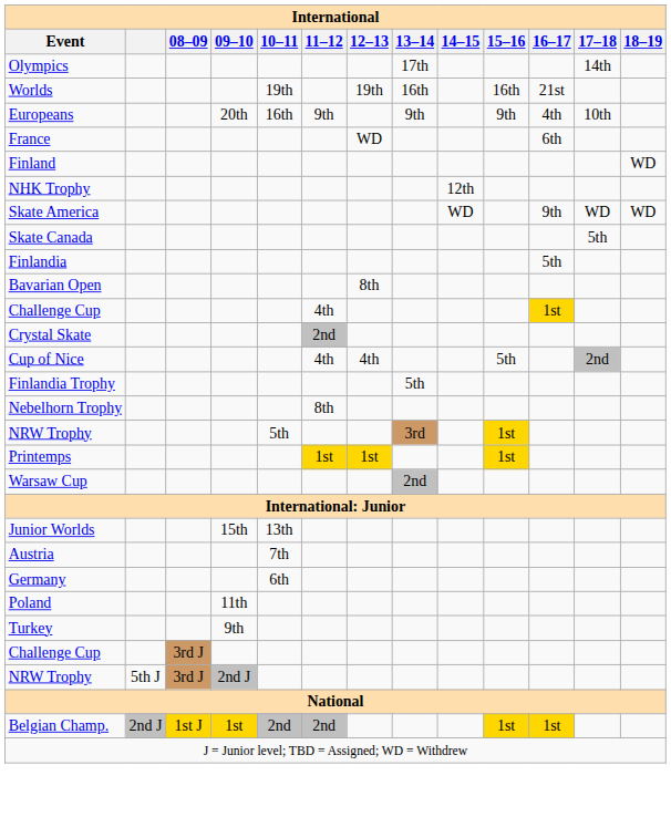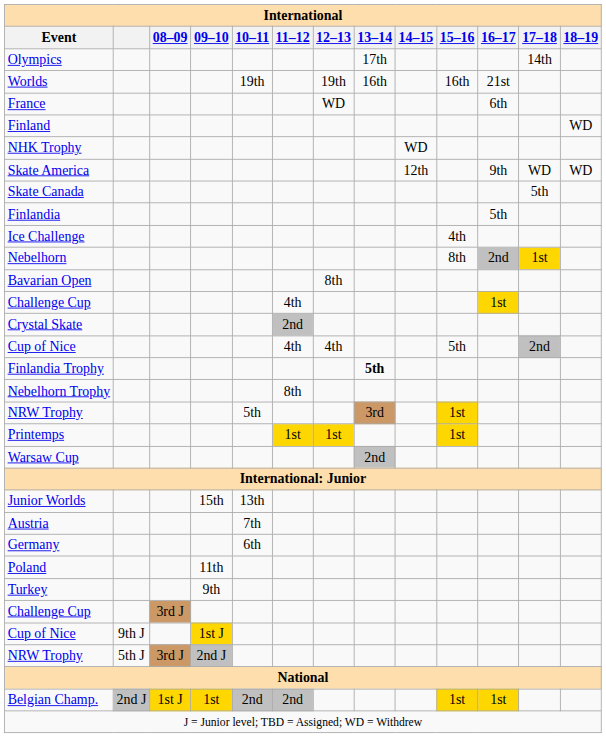 <table class="wikitable" style="text-align:center">
 <tr>
 <th style="background-color: #ffdead; " colspan=13 align=center>International</th>
 </tr>
 <tr>
 <th>Event</th>
 <th></th>
 <th><a href='#'>08–09</a></th>
 <th><a href='#'>09–10</a></th>
 <th><a href='#'>10–11</a></th>
 <th><a href='#'>11–12</a></th>
 <th><a href='#'>12–13</a></th>
 <th><a href='#'>13–14</a></th>
 <th><a href='#'>14–15</a></th>
 <th><a href='#'>15–16</a></th>
 <th><a href='#'>16–17</a></th>
 <th><a href='#'>17–18</a></th>
 <th><a href='#'>18–19</a></th>
 </tr>
 <tr>
 <td align=left><a href='#'>Olympics</a></td>
 <td></td>
 <td></td>
 <td></td>
 <td></td>
 <td></td>
 <td></td>
 <td>17th</td>
 <td></td>
 <td></td>
 <td></td>
 <td>14th</td>
 <td></td>
 </tr>
 <tr>
 <td align=left><a href='#'>Worlds</a></td>
 <td></td>
 <td></td>
 <td></td>
 <td>19th</td>
 <td></td>
 <td>19th</td>
 <td>16th</td>
 <td></td>
 <td>16th</td>
 <td>21st</td>
 <td></td>
 <td></td>
 </tr>
 <tr>
-<td align=left><a href='#'>Europeans</a></td>
-<td></td>
-<td></td>
-<td>20th</td>
-<td>16th</td>
-<td>9th</td>
-<td></td>
-<td>9th</td>
-<td></td>
-<td>9th</td>
-<td>4th</td>
-<td>10th</td>
-<td></td>
-</tr>
-<tr>
 <td align=left> <a href='#'>France</a></td>
 <td></td>
 <td></td>
 <td></td>
 <td></td>
 <td></td>
 <td>WD</td>
 <td></td>
 <td></td>
 <td></td>
 <td>6th</td>
 <td></td>
 <td></td>
 </tr>
 <tr>
 <td align="left"> <a href='#'>Finland</a></td>
 <td></td>
 <td></td>
 <td></td>
 <td></td>
 <td></td>
 <td></td>
 <td></td>
 <td></td>
 <td></td>
 <td></td>
 <td></td>
 <td>WD</td>
 </tr>
 <tr>
 <td align=left> <a href='#'>NHK Trophy</a></td>
 <td></td>
 <td></td>
 <td></td>
 <td></td>
 <td></td>
 <td></td>
 <td></td>
-<td>12th</td>
+<td>WD</td>
 <td></td>
 <td></td>
 <td></td>
 <td></td>
 </tr>
 <tr>
 <td align=left> <a href='#'>Skate America</a></td>
 <td></td>
 <td></td>
 <td></td>
 <td></td>
 <td></td>
 <td></td>
 <td></td>
-<td>WD</td>
+<td>12th</td>
 <td></td>
 <td>9th</td>
 <td>WD</td>
 <td>WD</td>
 </tr>
 <tr>
 <td align=left> <a href='#'>Skate Canada</a></td>
 <td></td>
 <td></td>
 <td></td>
 <td></td>
 <td></td>
 <td></td>
 <td></td>
 <td></td>
 <td></td>
 <td></td>
 <td>5th</td>
 <td></td>
 </tr>
 <tr>
 <td align=left> <a href='#'>Finlandia</a></td>
 <td></td>
 <td></td>
 <td></td>
 <td></td>
 <td></td>
 <td></td>
 <td></td>
 <td></td>
 <td></td>
 <td>5th</td>
 <td></td>
+<td></td>
+</tr>
+<tr>
+<td align=left> <a href='#'>Ice Challenge</a></td>
+<td></td>
+<td></td>
+<td></td>
+<td></td>
+<td></td>
+<td></td>
+<td></td>
+<td></td>
+<td>4th</td>
+<td></td>
+<td></td>
+<td></td>
+</tr>
+<tr>
+<td align=left> <a href='#'>Nebelhorn</a></td>
+<td></td>
+<td></td>
+<td></td>
+<td></td>
+<td></td>
+<td></td>
+<td></td>
+<td></td>
+<td>8th</td>
+<td bgcolor=silver>2nd</td>
+<td bgcolor=gold>1st</td>
 <td></td>
 </tr>
 <tr>
 <td align=left><a href='#'>Bavarian Open</a></td>
 <td></td>
 <td></td>
 <td></td>
 <td></td>
 <td></td>
 <td>8th</td>
 <td></td>
 <td></td>
 <td></td>
 <td></td>
 <td></td>
 <td></td>
 </tr>
 <tr>
 <td align=left><a href='#'>Challenge Cup</a></td>
 <td></td>
 <td></td>
 <td></td>
 <td></td>
 <td>4th</td>
 <td></td>
 <td></td>
 <td></td>
 <td></td>
 <td bgcolor=gold>1st</td>
 <td></td>
 <td></td>
 </tr>
 <tr>
 <td align=left><a href='#'>Crystal Skate</a></td>
 <td></td>
 <td></td>
 <td></td>
 <td></td>
 <td bgcolor=silver>2nd</td>
 <td></td>
 <td></td>
 <td></td>
 <td></td>
 <td></td>
 <td></td>
 <td></td>
 </tr>
 <tr>
 <td align=left><a href='#'>Cup of Nice</a></td>
 <td></td>
 <td></td>
 <td></td>
 <td></td>
 <td>4th</td>
 <td>4th</td>
 <td></td>
 <td></td>
 <td>5th</td>
 <td></td>
 <td bgcolor=silver>2nd</td>
 <td></td>
 </tr>
 <tr>
 <td align=left><a href='#'>Finlandia Trophy</a></td>
 <td></td>
 <td></td>
 <td></td>
 <td></td>
 <td></td>
 <td></td>
-<td>5th</td>
+<td><strong>5th</strong></td>
 <td></td>
 <td></td>
 <td></td>
 <td></td>
 <td></td>
 </tr>
 <tr>
 <td align=left><a href='#'>Nebelhorn Trophy</a></td>
 <td></td>
 <td></td>
 <td></td>
 <td></td>
 <td>8th</td>
 <td></td>
 <td></td>
 <td></td>
 <td></td>
 <td></td>
 <td></td>
 <td></td>
 </tr>
 <tr>
 <td align=left><a href='#'>NRW Trophy</a></td>
 <td></td>
 <td></td>
 <td></td>
 <td>5th</td>
 <td></td>
 <td></td>
 <td bgcolor=cc9966>3rd</td>
 <td></td>
 <td bgcolor=gold>1st</td>
 <td></td>
 <td></td>
 <td></td>
 </tr>
 <tr>
 <td align=left><a href='#'>Printemps</a></td>
 <td></td>
 <td></td>
 <td></td>
 <td></td>
 <td bgcolor=gold>1st</td>
 <td bgcolor=gold>1st</td>
 <td></td>
 <td></td>
 <td bgcolor=gold>1st</td>
 <td></td>
 <td></td>
 <td></td>
 </tr>
 <tr>
 <td align=left><a href='#'>Warsaw Cup</a></td>
 <td></td>
 <td></td>
 <td></td>
 <td></td>
 <td></td>
 <td></td>
 <td bgcolor=silver>2nd</td>
 <td></td>
 <td></td>
 <td></td>
 <td></td>
 <td></td>
 </tr>
 <tr>
 <th style="background-color: #ffdead; " colspan=13 align=center>International: Junior</th>
 </tr>
 <tr>
 <td align=left><a href='#'>Junior Worlds</a></td>
 <td></td>
 <td></td>
 <td>15th</td>
 <td>13th</td>
 <td></td>
 <td></td>
 <td></td>
 <td></td>
 <td></td>
 <td></td>
 <td></td>
 <td></td>
 </tr>
 <tr>
 <td align=left> <a href='#'>Austria</a></td>
 <td></td>
 <td></td>
 <td></td>
 <td>7th</td>
 <td></td>
 <td></td>
 <td></td>
 <td></td>
 <td></td>
 <td></td>
 <td></td>
 <td></td>
 </tr>
 <tr>
 <td align=left> <a href='#'>Germany</a></td>
 <td></td>
 <td></td>
 <td></td>
 <td>6th</td>
 <td></td>
 <td></td>
 <td></td>
 <td></td>
 <td></td>
 <td></td>
 <td></td>
 <td></td>
 </tr>
 <tr>
 <td align=left> <a href='#'>Poland</a></td>
 <td></td>
 <td></td>
 <td>11th</td>
 <td></td>
 <td></td>
 <td></td>
 <td></td>
 <td></td>
 <td></td>
 <td></td>
 <td></td>
 <td></td>
 </tr>
 <tr>
 <td align=left> <a href='#'>Turkey</a></td>
 <td></td>
 <td></td>
 <td>9th</td>
 <td></td>
 <td></td>
 <td></td>
 <td></td>
 <td></td>
 <td></td>
 <td></td>
 <td></td>
 <td></td>
 </tr>
 <tr>
 <td align=left><a href='#'>Challenge Cup</a></td>
 <td></td>
 <td bgcolor=cc9966>3rd J</td>
 <td></td>
 <td></td>
 <td></td>
 <td></td>
 <td></td>
 <td></td>
 <td></td>
 <td></td>
 <td></td>
 <td></td>
 </tr>
 <tr>
+<td align=left><a href='#'>Cup of Nice</a></td>
+<td>9th J</td>
+<td></td>
+<td bgcolor=gold>1st J</td>
+<td></td>
+<td></td>
+<td></td>
+<td></td>
+<td></td>
+<td></td>
+<td></td>
+<td></td>
+<td></td>
+</tr>
+<tr>
 <td align=left><a href='#'>NRW Trophy</a></td>
 <td>5th J</td>
 <td bgcolor=cc9966>3rd J</td>
 <td bgcolor=silver>2nd J</td>
 <td></td>
 <td></td>
 <td></td>
 <td></td>
 <td></td>
 <td></td>
 <td></td>
 <td></td>
 <td></td>
 </tr>
 <tr>
 <th style="background-color: #ffdead; " colspan=13 align=center>National</th>
 </tr>
 <tr>
 <td align=left><a href='#'>Belgian Champ.</a></td>
 <td bgcolor=silver>2nd J</td>
 <td bgcolor=gold>1st J</td>
 <td bgcolor=gold>1st</td>
 <td bgcolor=silver>2nd</td>
 <td bgcolor=silver>2nd</td>
 <td></td>
 <td></td>
 <td></td>
 <td bgcolor=gold>1st</td>
 <td bgcolor=gold>1st</td>
 <td></td>
 <td></td>
 </tr>
 <tr>
 <td colspan=13 align=center><small> J = Junior level; TBD = Assigned; WD = Withdrew </small></td>
 </tr>
 </table>
